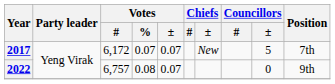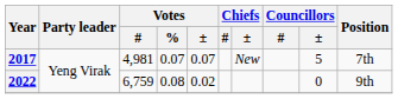 <table class="wikitable" style=text-align:center>
 <tr>
 <th rowspan=2>Year</th>
 <th rowspan=2>Party leader</th>
 <th colspan=3>Votes</th>
 <th colspan=2><a href='#'>Chiefs</a></th>
 <th colspan=2><a href='#'>Councillors</a></th>
 <th rowspan=2>Position</th>
 </tr>
 <tr>
 <th>#</th>
 <th>%</th>
 <th>±</th>
 <th>#</th>
 <th>±</th>
 <th>#</th>
 <th>±</th>
 </tr>
 <tr>
 <th><a href='#'>2017</a></th>
 <td rowspan="2">Yeng Virak</td>
-<td>6,172</td>
+<td>4,981</td>
 <td>0.07</td>
 <td> 0.07</td>
 <td></td>
 <td><em>New</em></td>
 <td></td>
 <td> 5</td>
 <td> 7th</td>
 </tr>
 <tr>
 <th><a href='#'>2022</a></th>
-<td>6,757</td>
+<td>6,759</td>
 <td>0.08</td>
-<td> 0.07</td>
+<td> 0.02</td>
 <td></td>
 <td></td>
 <td></td>
 <td>0</td>
 <td> 9th</td>
 </tr>
 <tr>
 </tr>
 </table>
